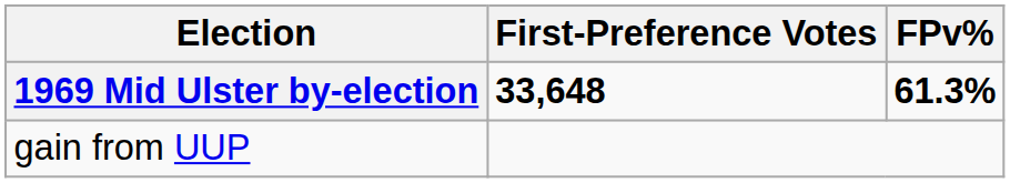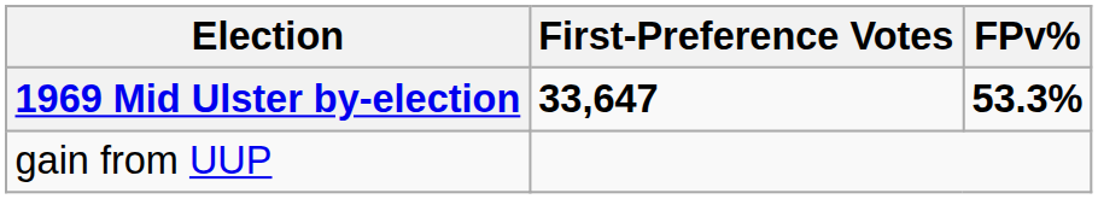 <table class="wikitable">
 <tr>
 <th colspan="2">Election</th>
 <th>First-Preference Votes</th>
 <th>FPv%</th>
 </tr>
 <tr>
 <th colspan="2"><a href='#'>1969 Mid Ulster by-election</a></th>
-<td><strong>33,648</strong></td>
-<td><strong>61.3%</strong></td>
+<td><strong>33,647</strong></td>
+<td><strong>53.3%</strong></td>
 </tr>
 <tr>
 <td> gain from <a href='#'>UUP</a></td>
 </tr>
 </table>
